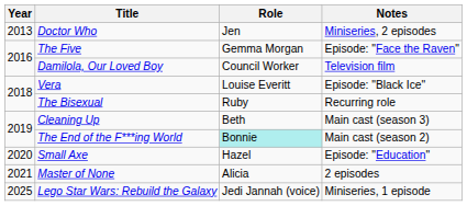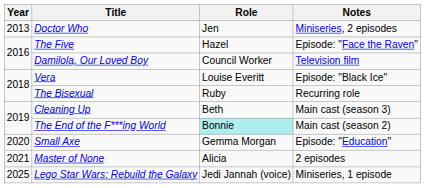 <table class="wikitable sortable">
 <tr>
 <th>Year</th>
 <th>Title</th>
 <th>Role</th>
 <th class="unsortable">Notes</th>
 </tr>
 <tr>
 <td>2013</td>
 <td><em><a href='#'>Doctor Who</a></em></td>
 <td>Jen</td>
 <td><a href='#'>Miniseries</a>, 2 episodes</td>
 </tr>
 <tr>
 <td rowspan="2">2016</td>
 <td><em><a href='#'>The Five</a></em></td>
-<td>Gemma Morgan</td>
+<td>Hazel</td>
 <td>Episode: "<a href='#'>Face the Raven</a>"</td>
 </tr>
 <tr>
 <td><em><a href='#'>Damilola, Our Loved Boy</a></em></td>
 <td>Council Worker</td>
 <td><a href='#'>Television film</a></td>
 </tr>
 <tr>
 <td rowspan="2">2018</td>
 <td><em><a href='#'>Vera</a></em></td>
 <td>Louise Everitt</td>
 <td>Episode: "Black Ice"</td>
 </tr>
 <tr>
 <td><em><a href='#'>The Bisexual</a></em></td>
 <td>Ruby</td>
 <td>Recurring role</td>
 </tr>
 <tr>
 <td rowspan="2">2019</td>
 <td><em><a href='#'>Cleaning Up</a></em></td>
 <td>Beth</td>
 <td>Main cast (season 3)</td>
 </tr>
 <tr>
 <td><em><a href='#'>The End of the F***ing World</a></em></td>
 <td style="background: paleturquoise;">Bonnie</td>
 <td>Main cast (season 2)</td>
 </tr>
 <tr>
 <td>2020</td>
 <td><em><a href='#'>Small Axe</a></em></td>
-<td>Hazel</td>
+<td>Gemma Morgan</td>
 <td>Episode: "<a href='#'>Education</a>"</td>
 </tr>
 <tr>
 <td>2021</td>
 <td><em><a href='#'>Master of None</a></em></td>
 <td>Alicia</td>
 <td>2 episodes</td>
 </tr>
 <tr>
 <td>2025</td>
 <td><em><a href='#'>Lego Star Wars: Rebuild the Galaxy</a></em></td>
 <td>Jedi Jannah (voice)</td>
 <td>Miniseries, 1 episode</td>
 </tr>
 </table>
